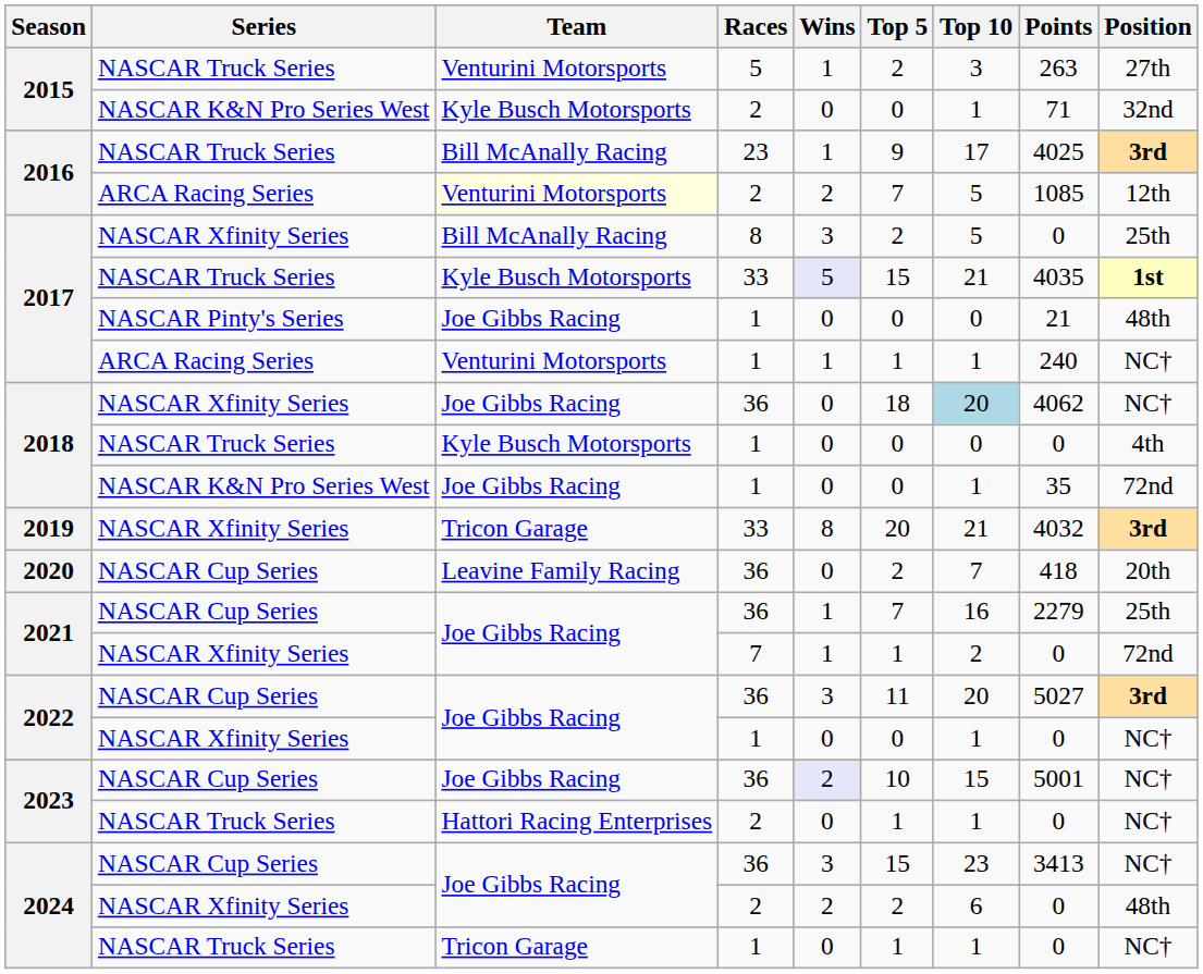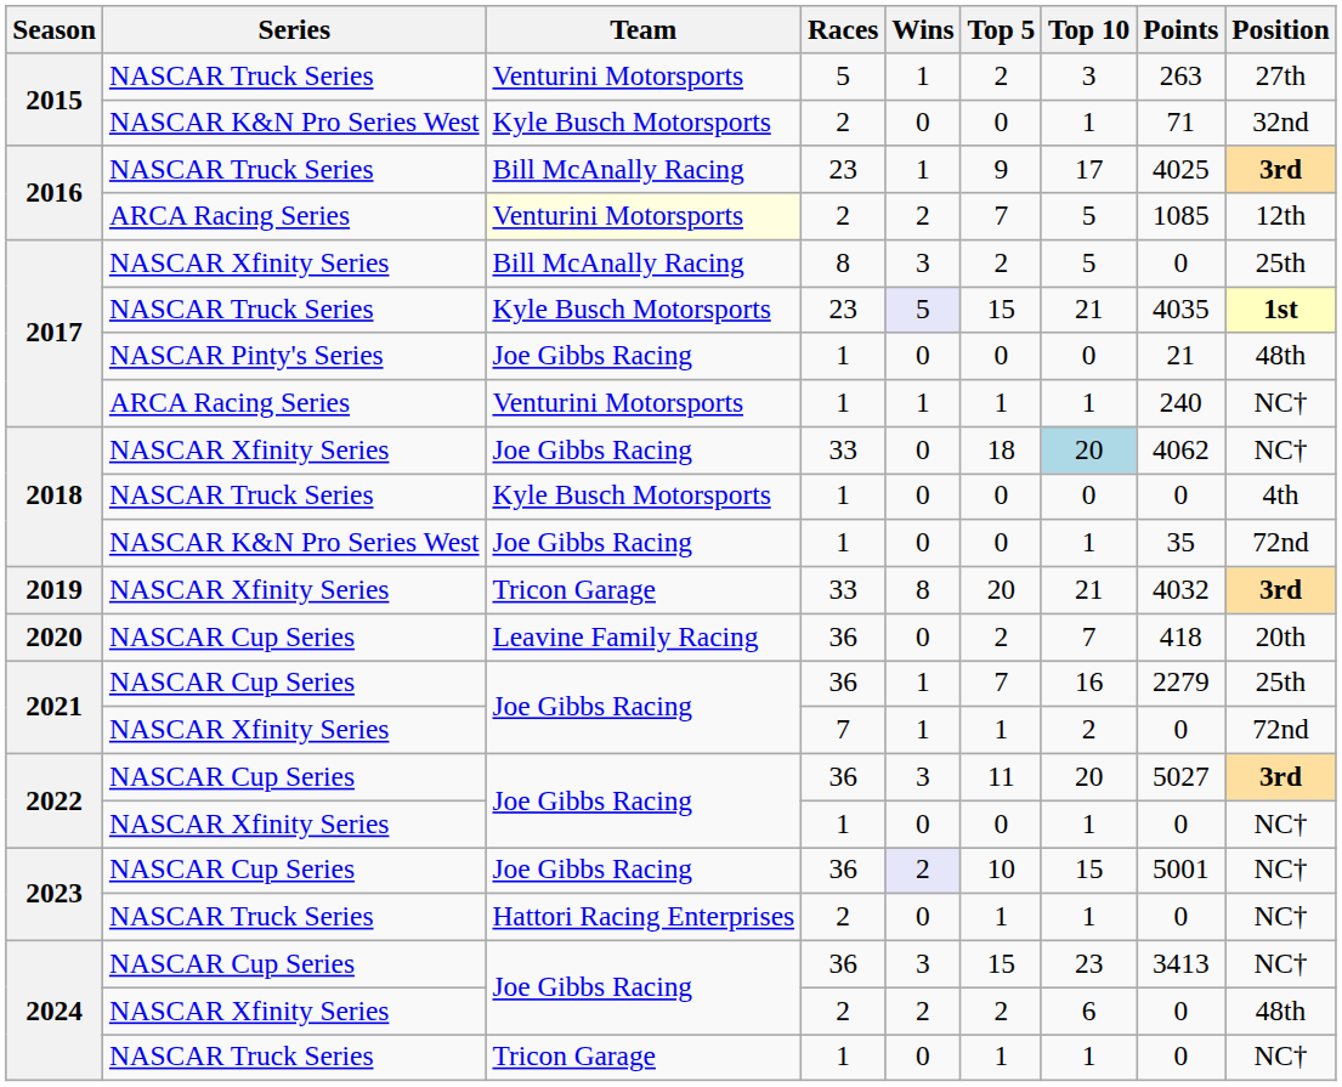 <table class="wikitable" style="font-size: 90%; text-align:center">
 <tr>
 <th>Season</th>
 <th>Series</th>
 <th>Team</th>
 <th>Races</th>
 <th>Wins</th>
 <th>Top 5</th>
 <th>Top 10</th>
 <th>Points</th>
 <th>Position</th>
 </tr>
 <tr>
 <th rowspan=2>2015</th>
 <td align=left><a href='#'>NASCAR Truck Series</a></td>
 <td align=left><a href='#'>Venturini Motorsports</a></td>
 <td>5</td>
 <td>1</td>
 <td>2</td>
 <td>3</td>
 <td>263</td>
 <td>27th</td>
 </tr>
 <tr>
 <td align=left><a href='#'>NASCAR K&N Pro Series West</a></td>
 <td align=left><a href='#'>Kyle Busch Motorsports</a></td>
 <td>2</td>
 <td>0</td>
 <td>0</td>
 <td>1</td>
 <td>71</td>
 <td>32nd</td>
 </tr>
 <tr>
 <th rowspan=2>2016</th>
 <td align=left><a href='#'>NASCAR Truck Series</a></td>
 <td align=left><a href='#'>Bill McAnally Racing</a></td>
 <td>23</td>
 <td>1</td>
 <td>9</td>
 <td>17</td>
 <td>4025</td>
 <td style="background:#FFDF9F;"><strong>3rd</strong></td>
 </tr>
 <tr>
 <td align=left><a href='#'>ARCA Racing Series</a></td>
 <td align=left style="background: lightyellow;"><a href='#'>Venturini Motorsports</a></td>
 <td>2</td>
 <td>2</td>
 <td>7</td>
 <td>5</td>
 <td>1085</td>
 <td>12th</td>
 </tr>
 <tr>
 <th rowspan=4>2017</th>
 <td align=left><a href='#'>NASCAR Xfinity Series</a></td>
 <td align=left><a href='#'>Bill McAnally Racing</a></td>
 <td>8</td>
 <td>3</td>
 <td>2</td>
 <td>5</td>
 <td>0</td>
 <td>25th</td>
 </tr>
 <tr>
 <td align=left><a href='#'>NASCAR Truck Series</a></td>
 <td align=left><a href='#'>Kyle Busch Motorsports</a></td>
-<td>33</td>
+<td>23</td>
 <td style="background: lavender;">5</td>
 <td>15</td>
 <td>21</td>
 <td>4035</td>
 <td style="background:#FFFFBF;"><strong>1st</strong></td>
 </tr>
 <tr>
 <td align=left><a href='#'>NASCAR Pinty's Series</a></td>
 <td align=left><a href='#'>Joe Gibbs Racing</a></td>
 <td>1</td>
 <td>0</td>
 <td>0</td>
 <td>0</td>
 <td>21</td>
 <td>48th</td>
 </tr>
 <tr>
 <td align=left><a href='#'>ARCA Racing Series</a></td>
 <td align=left><a href='#'>Venturini Motorsports</a></td>
 <td>1</td>
 <td>1</td>
 <td>1</td>
 <td>1</td>
 <td>240</td>
 <td>NC†</td>
 </tr>
 <tr>
 <th rowspan=3>2018</th>
 <td align=left><a href='#'>NASCAR Xfinity Series</a></td>
 <td align=left><a href='#'>Joe Gibbs Racing</a></td>
-<td>36</td>
+<td>33</td>
 <td>0</td>
 <td>18</td>
 <td style="background: lightblue;">20</td>
 <td>4062</td>
 <td>NC†</td>
 </tr>
 <tr>
 <td align=left><a href='#'>NASCAR Truck Series</a></td>
 <td align=left><a href='#'>Kyle Busch Motorsports</a></td>
 <td>1</td>
 <td>0</td>
 <td>0</td>
 <td>0</td>
 <td>0</td>
 <td>4th</td>
 </tr>
 <tr>
 <td align=left><a href='#'>NASCAR K&N Pro Series West</a></td>
 <td align=left><a href='#'>Joe Gibbs Racing</a></td>
 <td>1</td>
 <td>0</td>
 <td>0</td>
 <td>1</td>
 <td>35</td>
 <td>72nd</td>
 </tr>
 <tr>
 <th>2019</th>
 <td align=left><a href='#'>NASCAR Xfinity Series</a></td>
 <td align=left><a href='#'>Tricon Garage</a></td>
 <td>33</td>
 <td>8</td>
 <td>20</td>
 <td>21</td>
 <td>4032</td>
 <td style="background:#FFDF9F;"><strong>3rd</strong></td>
 </tr>
 <tr>
 <th>2020</th>
 <td align=left><a href='#'>NASCAR Cup Series</a></td>
 <td align=left><a href='#'>Leavine Family Racing</a></td>
 <td>36</td>
 <td>0</td>
 <td>2</td>
 <td>7</td>
 <td>418</td>
 <td>20th</td>
 </tr>
 <tr>
 <th rowspan=2>2021</th>
 <td align=left><a href='#'>NASCAR Cup Series</a></td>
 <td rowspan=2 align=left><a href='#'>Joe Gibbs Racing</a></td>
 <td>36</td>
 <td>1</td>
 <td>7</td>
 <td>16</td>
 <td>2279</td>
 <td>25th</td>
 </tr>
 <tr>
 <td align=left><a href='#'>NASCAR Xfinity Series</a></td>
 <td>7</td>
 <td>1</td>
 <td>1</td>
 <td>2</td>
 <td>0</td>
 <td>72nd</td>
 </tr>
 <tr>
 <th rowspan=2>2022</th>
 <td align=left><a href='#'>NASCAR Cup Series</a></td>
 <td rowspan=2 align=left><a href='#'>Joe Gibbs Racing</a></td>
 <td>36</td>
 <td>3</td>
 <td>11</td>
 <td>20</td>
 <td>5027</td>
 <td style="background:#FFDF9F;"><strong>3rd</strong></td>
 </tr>
 <tr>
 <td align=left><a href='#'>NASCAR Xfinity Series</a></td>
 <td>1</td>
 <td>0</td>
 <td>0</td>
 <td>1</td>
 <td>0</td>
 <td>NC†</td>
 </tr>
 <tr>
 <th rowspan=2>2023</th>
 <td align=left><a href='#'>NASCAR Cup Series</a></td>
 <td align=left><a href='#'>Joe Gibbs Racing</a></td>
 <td>36</td>
 <td style="background: lavender;">2</td>
 <td>10</td>
 <td>15</td>
 <td>5001</td>
 <td>NC†</td>
 </tr>
 <tr>
 <td align=left><a href='#'>NASCAR Truck Series</a></td>
 <td align=left><a href='#'>Hattori Racing Enterprises</a></td>
 <td>2</td>
 <td>0</td>
 <td>1</td>
 <td>1</td>
 <td>0</td>
 <td>NC†</td>
 </tr>
 <tr>
 <th rowspan=3>2024</th>
 <td align=left><a href='#'>NASCAR Cup Series</a></td>
 <td rowspan=2 align=left><a href='#'>Joe Gibbs Racing</a></td>
 <td>36</td>
 <td>3</td>
 <td>15</td>
 <td>23</td>
 <td>3413</td>
 <td>NC†</td>
 </tr>
 <tr>
 <td align=left><a href='#'>NASCAR Xfinity Series</a></td>
 <td>2</td>
 <td>2</td>
 <td>2</td>
 <td>6</td>
 <td>0</td>
 <td>48th</td>
 </tr>
 <tr>
 <td align=left><a href='#'>NASCAR Truck Series</a></td>
 <td align=left><a href='#'>Tricon Garage</a></td>
 <td>1</td>
 <td>0</td>
 <td>1</td>
 <td>1</td>
 <td>0</td>
 <td>NC†</td>
 </tr>
 </table>
